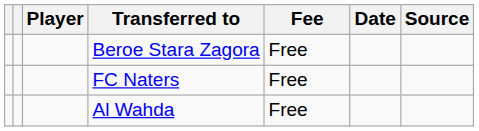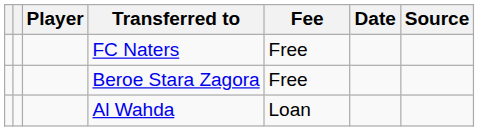 <table class="wikitable plainrowheaders sortable">
 <tr>
 <th></th>
 <th></th>
 <th scope=col>Player</th>
 <th>Transferred to</th>
 <th !scope=col; style="width: 65px;">Fee</th>
 <th scope=col>Date</th>
 <th scope=col>Source</th>
 </tr>
 <tr>
 <td align=center></td>
 <td align=center></td>
 <td></td>
+<td> <a href='#'>FC Naters</a></td>
+<td>Free</td>
+<td></td>
+<td></td>
+</tr>
+<tr>
+<td align=center></td>
+<td align=center></td>
+<td></td>
 <td> <a href='#'>Beroe Stara Zagora</a></td>
 <td>Free</td>
 <td></td>
 <td></td>
 </tr>
 <tr>
 <td align=center></td>
 <td align=center></td>
 <td></td>
-<td> <a href='#'>FC Naters</a></td>
-<td>Free</td>
-<td></td>
-<td></td>
-</tr>
-<tr>
-<td align=center></td>
-<td align=center></td>
-<td></td>
 <td> <a href='#'>Al Wahda</a></td>
-<td>Free</td>
+<td>Loan</td>
 <td></td>
 <td></td>
 </tr>
 </table>
